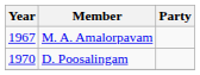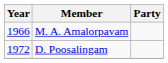 <table class="wikitable sortable">
 <tr>
 <th>Year</th>
 <th>Member</th>
 <th colspan="2">Party</th>
 </tr>
 <tr>
-<td><a href='#'>1967</a></td>
+<td><a href='#'>1966</a></td>
 <td><a href='#'>M. A. Amalorpavam</a></td>
 <td></td>
 </tr>
 <tr>
-<td><a href='#'>1970</a></td>
+<td><a href='#'>1972</a></td>
 <td><a href='#'>D. Poosalingam</a></td>
 <td></td>
 </tr>
 <tr>
 </tr>
 </table>
